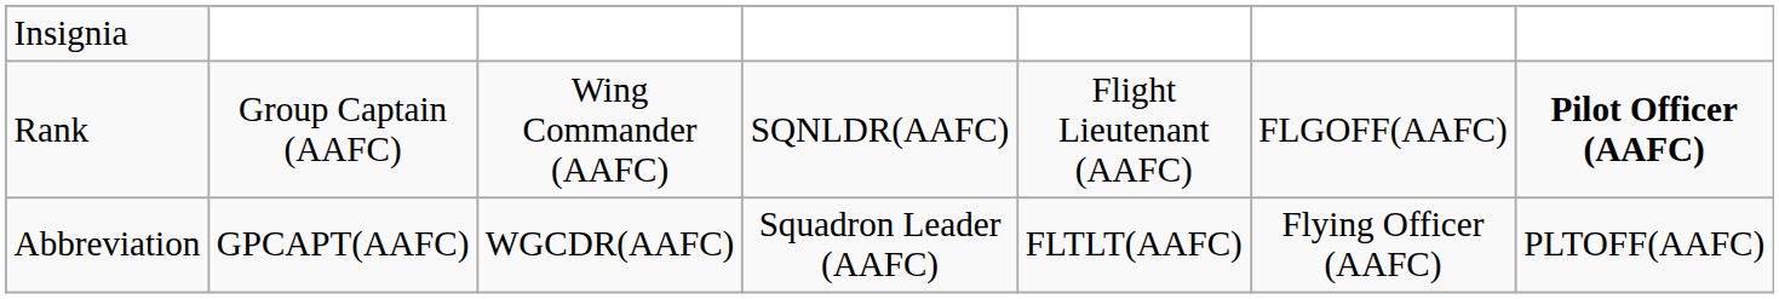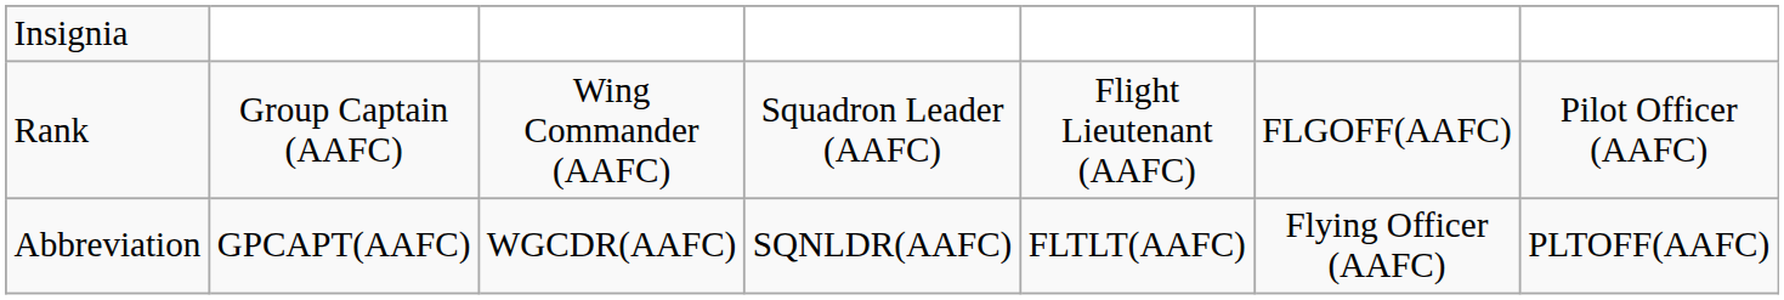 <table class="wikitable">
 <tr>
 <td width="50" scope="col">Insignia</td>
 <td align="center" width="50" style="background-color: #ffffff;"></td>
 <td align="center" width="50" style="background-color: #ffffff;"></td>
 <td align="center" width="50" style="background-color: #ffffff;"></td>
 <td align="center" width="50" style="background-color: #ffffff;"></td>
 <td align="center" width="50" style="background-color: #ffffff;"></td>
 <td align="center" width="50" style="background-color: #ffffff;"></td>
 </tr>
 <tr>
 <td scope="row">Rank</td>
 <td align="center">Group Captain (AAFC)</td>
 <td align="center">Wing Commander (AAFC)</td>
-<td align="center">SQNLDR(AAFC)</td>
+<td align="center">Squadron Leader (AAFC)</td>
 <td align="center">Flight Lieutenant (AAFC)</td>
 <td align="center">FLGOFF(AAFC)</td>
-<td align="center"><strong>Pilot Officer (AAFC)</strong></td>
+<td align="center">Pilot Officer (AAFC)</td>
 </tr>
 <tr>
 <td scope="row">Abbreviation</td>
 <td align="center">GPCAPT(AAFC)</td>
 <td align="center">WGCDR(AAFC)</td>
-<td align="center">Squadron Leader (AAFC)</td>
+<td align="center">SQNLDR(AAFC)</td>
 <td align="center">FLTLT(AAFC)</td>
 <td align="center">Flying Officer (AAFC)</td>
 <td align="center">PLTOFF(AAFC)</td>
 </tr>
 </table>
